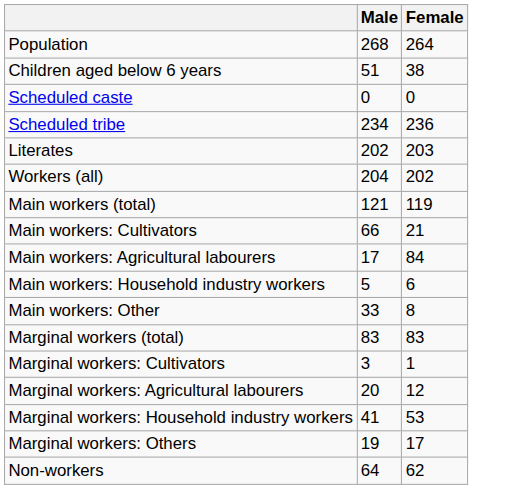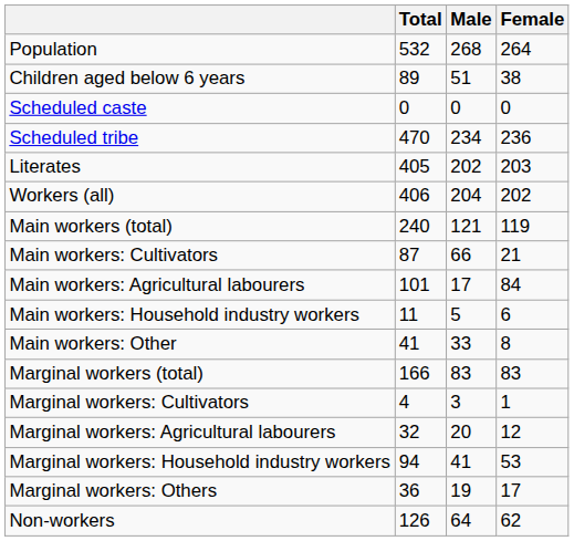 <table class="wikitable sortable">
 <tr>
 <th></th>
+<th>Total</th>
 <th>Male</th>
 <th>Female</th>
 </tr>
 <tr>
 <td>Population</td>
+<td>532</td>
 <td>268</td>
 <td>264</td>
 </tr>
 <tr>
 <td>Children aged below 6 years</td>
+<td>89</td>
 <td>51</td>
 <td>38</td>
 </tr>
 <tr>
 <td><a href='#'>Scheduled caste</a></td>
 <td>0</td>
 <td>0</td>
+<td>0</td>
 </tr>
 <tr>
 <td><a href='#'>Scheduled tribe</a></td>
+<td>470</td>
 <td>234</td>
 <td>236</td>
 </tr>
 <tr>
 <td>Literates</td>
+<td>405</td>
 <td>202</td>
 <td>203</td>
 </tr>
 <tr>
 <td>Workers (all)</td>
+<td>406</td>
 <td>204</td>
 <td>202</td>
 </tr>
 <tr>
 <td>Main workers (total)</td>
+<td>240</td>
 <td>121</td>
 <td>119</td>
 </tr>
 <tr>
 <td>Main workers: Cultivators</td>
+<td>87</td>
 <td>66</td>
 <td>21</td>
 </tr>
 <tr>
 <td>Main workers: Agricultural labourers</td>
+<td>101</td>
 <td>17</td>
 <td>84</td>
 </tr>
 <tr>
 <td>Main workers: Household industry workers</td>
+<td>11</td>
 <td>5</td>
 <td>6</td>
 </tr>
 <tr>
 <td>Main workers: Other</td>
+<td>41</td>
 <td>33</td>
 <td>8</td>
 </tr>
 <tr>
 <td>Marginal workers (total)</td>
+<td>166</td>
 <td>83</td>
 <td>83</td>
 </tr>
 <tr>
 <td>Marginal workers: Cultivators</td>
+<td>4</td>
 <td>3</td>
 <td>1</td>
 </tr>
 <tr>
 <td>Marginal workers: Agricultural labourers</td>
+<td>32</td>
 <td>20</td>
 <td>12</td>
 </tr>
 <tr>
 <td>Marginal workers: Household industry workers</td>
+<td>94</td>
 <td>41</td>
 <td>53</td>
 </tr>
 <tr>
 <td>Marginal workers: Others</td>
+<td>36</td>
 <td>19</td>
 <td>17</td>
 </tr>
 <tr>
 <td>Non-workers</td>
+<td>126</td>
 <td>64</td>
 <td>62</td>
 </tr>
 </table>
